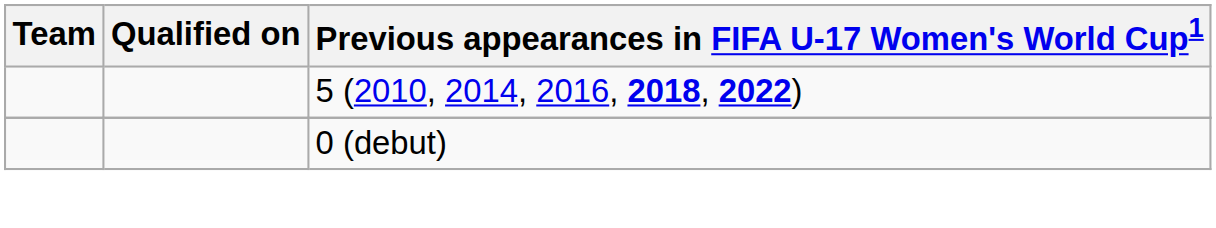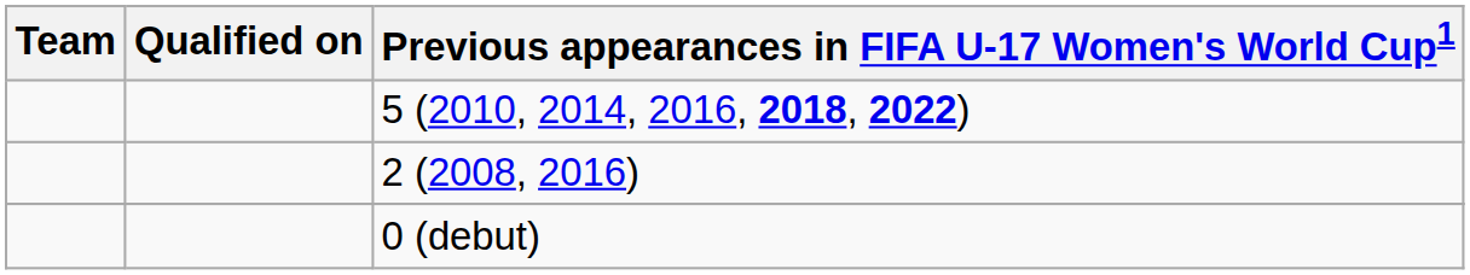 <table class="wikitable sortable">
 <tr>
 <th>Team</th>
 <th>Qualified on</th>
 <th data-sort-type="number">Previous appearances in <a href='#'>FIFA U-17 Women's World Cup</a><sup><strong><a href='#'>1</a></strong></sup></th>
 </tr>
 <tr>
 <td></td>
 <td></td>
 <td>5 (<a href='#'>2010</a>, <a href='#'>2014</a>, <a href='#'>2016</a>, <strong><a href='#'>2018</a></strong>, <strong><a href='#'>2022</a></strong>)</td>
 </tr>
 <tr>
+<td></td>
+<td></td>
+<td>2 (<a href='#'>2008</a>, <a href='#'>2016</a>)</td>
+</tr>
+<tr>
 </tr>
 <tr>
 <td></td>
 <td></td>
 <td>0 (debut)</td>
 </tr>
 </table>
